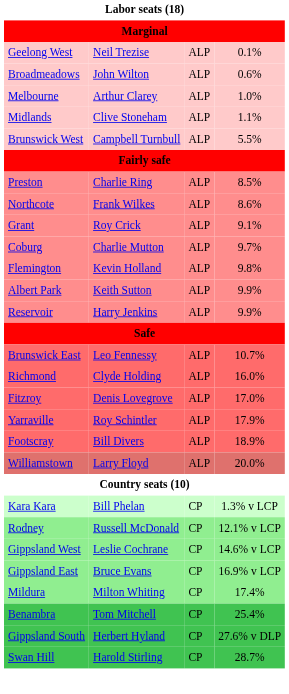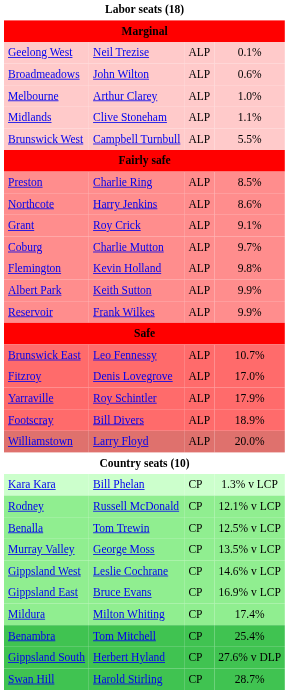 <table class="toccolours" cellpadding="5" cellspacing="0" style="float:left; margin-right:.5em; margin-top:.4em; font-size:90%;">
 <tr>
 <td COLSPAN=4 align="center"><strong>Labor seats (18)</strong></td>
 </tr>
 <tr>
 <td COLSPAN=4 align="center" bgcolor="red"><span><strong>Marginal</strong></span></td>
 </tr>
 <tr>
 <td align="left" bgcolor="FFCACA"><a href='#'>Geelong West</a></td>
 <td align="left" bgcolor="FFCACA"><a href='#'>Neil Trezise</a></td>
 <td align="left" bgcolor="FFCACA">ALP</td>
 <td align="center" bgcolor="FFCACA">0.1%</td>
 </tr>
 <tr>
 <td align="left" bgcolor="FFCACA"><a href='#'>Broadmeadows</a></td>
 <td align="left" bgcolor="FFCACA"><a href='#'>John Wilton</a></td>
 <td align="left" bgcolor="FFCACA">ALP</td>
 <td align="center" bgcolor="FFCACA">0.6%</td>
 </tr>
 <tr>
 <td align="left" bgcolor="FFCACA"><a href='#'>Melbourne</a></td>
 <td align="left" bgcolor="FFCACA"><a href='#'>Arthur Clarey</a></td>
 <td align="left" bgcolor="FFCACA">ALP</td>
 <td align="center" bgcolor="FFCACA">1.0%</td>
 </tr>
 <tr>
 <td align="left" bgcolor="FFCACA"><a href='#'>Midlands</a></td>
 <td align="left" bgcolor="FFCACA"><a href='#'>Clive Stoneham</a></td>
 <td align="left" bgcolor="FFCACA">ALP</td>
 <td align="center" bgcolor="FFCACA">1.1%</td>
 </tr>
 <tr>
 <td align="left" bgcolor="FFCACA"><a href='#'>Brunswick West</a></td>
 <td align="left" bgcolor="FFCACA"><a href='#'>Campbell Turnbull</a></td>
 <td align="left" bgcolor="FFCACA">ALP</td>
 <td align="center" bgcolor="FFCACA">5.5%</td>
 </tr>
 <tr>
 <td COLSPAN=4 align="center" bgcolor="red"><span><strong>Fairly safe</strong></span></td>
 </tr>
 <tr>
 <td align="left" bgcolor="FF8D8D"><a href='#'>Preston</a></td>
 <td align="left" bgcolor="FF8D8D"><a href='#'>Charlie Ring</a></td>
 <td align="left" bgcolor="FF8D8D">ALP</td>
 <td align="center" bgcolor="FF8D8D">8.5%</td>
 </tr>
 <tr>
 <td align="left" bgcolor="FF8D8D"><a href='#'>Northcote</a></td>
-<td align="left" bgcolor="FF8D8D"><a href='#'>Frank Wilkes</a></td>
+<td align="left" bgcolor="FF8D8D"><a href='#'>Harry Jenkins</a></td>
 <td align="left" bgcolor="FF8D8D">ALP</td>
 <td align="center" bgcolor="FF8D8D">8.6%</td>
 </tr>
 <tr>
 <td align="left" bgcolor="FF8D8D"><a href='#'>Grant</a></td>
 <td align="left" bgcolor="FF8D8D"><a href='#'>Roy Crick</a></td>
 <td align="left" bgcolor="FF8D8D">ALP</td>
 <td align="center" bgcolor="FF8D8D">9.1%</td>
 </tr>
 <tr>
 <td align="left" bgcolor="FF8D8D"><a href='#'>Coburg</a></td>
 <td align="left" bgcolor="FF8D8D"><a href='#'>Charlie Mutton</a></td>
 <td align="left" bgcolor="FF8D8D">ALP</td>
 <td align="center" bgcolor="FF8D8D">9.7%</td>
 </tr>
 <tr>
 <td align="left" bgcolor="FF8D8D"><a href='#'>Flemington</a></td>
 <td align="left" bgcolor="FF8D8D"><a href='#'>Kevin Holland</a></td>
 <td align="left" bgcolor="FF8D8D">ALP</td>
 <td align="center" bgcolor="FF8D8D">9.8%</td>
 </tr>
 <tr>
 <td align="left" bgcolor="FF8D8D"><a href='#'>Albert Park</a></td>
 <td align="left" bgcolor="FF8D8D"><a href='#'>Keith Sutton</a></td>
 <td align="left" bgcolor="FF8D8D">ALP</td>
 <td align="center" bgcolor="FF8D8D">9.9%</td>
 </tr>
 <tr>
 <td align="left" bgcolor="FF8D8D"><a href='#'>Reservoir</a></td>
-<td align="left" bgcolor="FF8D8D"><a href='#'>Harry Jenkins</a></td>
+<td align="left" bgcolor="FF8D8D"><a href='#'>Frank Wilkes</a></td>
 <td align="left" bgcolor="FF8D8D">ALP</td>
 <td align="center" bgcolor="FF8D8D">9.9%</td>
 </tr>
 <tr>
 <td COLSPAN=4 align="center" bgcolor="red"><span><strong>Safe</strong></span></td>
 </tr>
 <tr>
 <td align="left" bgcolor="FF6B6B"><a href='#'>Brunswick East</a></td>
 <td align="left" bgcolor="FF6B6B"><a href='#'>Leo Fennessy</a></td>
 <td align="left" bgcolor="FF6B6B">ALP</td>
 <td align="center" bgcolor="FF6B6B">10.7%</td>
-</tr>
-<tr>
-<td align="left" bgcolor="FF6B6B"><a href='#'>Richmond</a></td>
-<td align="left" bgcolor="FF6B6B"><a href='#'>Clyde Holding</a></td>
-<td align="left" bgcolor="FF6B6B">ALP</td>
-<td align="center" bgcolor="FF6B6B">16.0%</td>
 </tr>
 <tr>
 <td align="left" bgcolor="FF6B6B"><a href='#'>Fitzroy</a></td>
 <td align="left" bgcolor="FF6B6B"><a href='#'>Denis Lovegrove</a></td>
 <td align="left" bgcolor="FF6B6B">ALP</td>
 <td align="center" bgcolor="FF6B6B">17.0%</td>
 </tr>
 <tr>
 <td align="left" bgcolor="FF6B6B"><a href='#'>Yarraville</a></td>
 <td align="left" bgcolor="FF6B6B"><a href='#'>Roy Schintler</a></td>
 <td align="left" bgcolor="FF6B6B">ALP</td>
 <td align="center" bgcolor="FF6B6B">17.9%</td>
 </tr>
 <tr>
 <td align="left" bgcolor="FF6B6B"><a href='#'>Footscray</a></td>
 <td align="left" bgcolor="FF6B6B"><a href='#'>Bill Divers</a></td>
 <td align="left" bgcolor="FF6B6B">ALP</td>
 <td align="center" bgcolor="FF6B6B">18.9%</td>
 </tr>
 <tr>
 <td align="left" bgcolor="DF716D"><a href='#'>Williamstown</a></td>
 <td align="left" bgcolor="DF716D"><a href='#'>Larry Floyd</a></td>
 <td align="left" bgcolor="DF716D">ALP</td>
 <td align="center" bgcolor="DF716D">20.0%</td>
 </tr>
 <tr>
 <td COLSPAN=4 align="center"><strong>Country seats (10)</strong></td>
 </tr>
 <tr>
 <td align="left" bgcolor="CCFFCC"><a href='#'>Kara Kara</a></td>
 <td align="left" bgcolor="CCFFCC"><a href='#'>Bill Phelan</a></td>
 <td align="left" bgcolor="CCFFCC">CP</td>
 <td align="center" bgcolor="CCFFCC">1.3% v LCP</td>
 </tr>
 <tr>
 <td align="left" bgcolor="90EE90"><a href='#'>Rodney</a></td>
 <td align="left" bgcolor="90EE90"><a href='#'>Russell McDonald</a></td>
 <td align="left" bgcolor="90EE90">CP</td>
 <td align="center" bgcolor="90EE90">12.1% v LCP</td>
 </tr>
 <tr>
+<td align="left" bgcolor="90EE90"><a href='#'>Benalla</a></td>
+<td align="left" bgcolor="90EE90"><a href='#'>Tom Trewin</a></td>
+<td align="left" bgcolor="90EE90">CP</td>
+<td align="center" bgcolor="90EE90">12.5% v LCP</td>
+</tr>
+<tr>
+<td align="left" bgcolor="90EE90"><a href='#'>Murray Valley</a></td>
+<td align="left" bgcolor="90EE90"><a href='#'>George Moss</a></td>
+<td align="left" bgcolor="90EE90">CP</td>
+<td align="center" bgcolor="90EE90">13.5% v LCP</td>
+</tr>
+<tr>
 <td align="left" bgcolor="90EE90"><a href='#'>Gippsland West</a></td>
 <td align="left" bgcolor="90EE90"><a href='#'>Leslie Cochrane</a></td>
 <td align="left" bgcolor="90EE90">CP</td>
 <td align="center" bgcolor="90EE90">14.6% v LCP</td>
 </tr>
 <tr>
 <td align="left" bgcolor="90EE90"><a href='#'>Gippsland East</a></td>
 <td align="left" bgcolor="90EE90"><a href='#'>Bruce Evans</a></td>
 <td align="left" bgcolor="90EE90">CP</td>
 <td align="center" bgcolor="90EE90">16.9% v LCP</td>
 </tr>
 <tr>
 <td align="left" bgcolor="90EE90"><a href='#'>Mildura</a></td>
 <td align="left" bgcolor="90EE90"><a href='#'>Milton Whiting</a></td>
 <td align="left" bgcolor="90EE90">CP</td>
 <td align="center" bgcolor="90EE90">17.4%</td>
 </tr>
 <tr>
 <td align="left" bgcolor="40C351"><a href='#'>Benambra</a></td>
 <td align="left" bgcolor="40C351"><a href='#'>Tom Mitchell</a></td>
 <td align="left" bgcolor="40C351">CP</td>
 <td align="center" bgcolor="40C351">25.4%</td>
 </tr>
 <tr>
 <td align="left" bgcolor="40C351"><a href='#'>Gippsland South</a></td>
 <td align="left" bgcolor="40C351"><a href='#'>Herbert Hyland</a></td>
 <td align="left" bgcolor="40C351">CP</td>
 <td align="center" bgcolor="40C351">27.6% v DLP</td>
 </tr>
 <tr>
 <td align="left" bgcolor="40C351"><a href='#'>Swan Hill</a></td>
 <td align="left" bgcolor="40C351"><a href='#'>Harold Stirling</a></td>
 <td align="left" bgcolor="40C351">CP</td>
 <td align="center" bgcolor="40C351">28.7%</td>
 </tr>
 <tr>
 </tr>
 </table>
